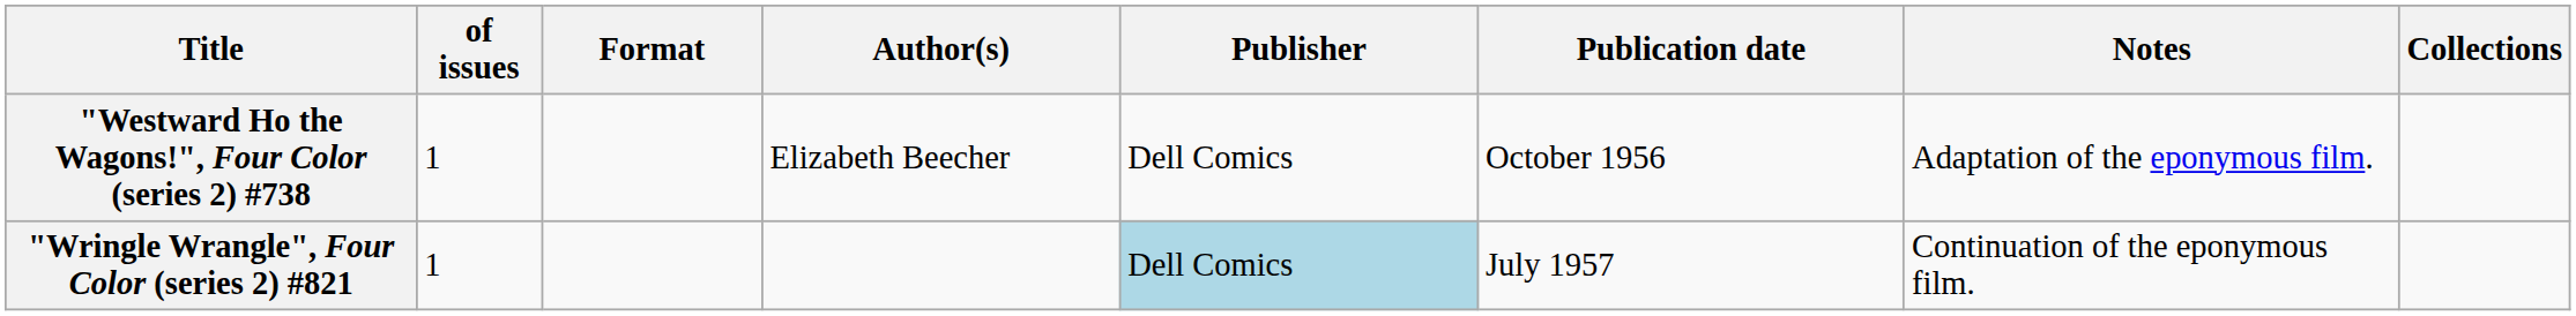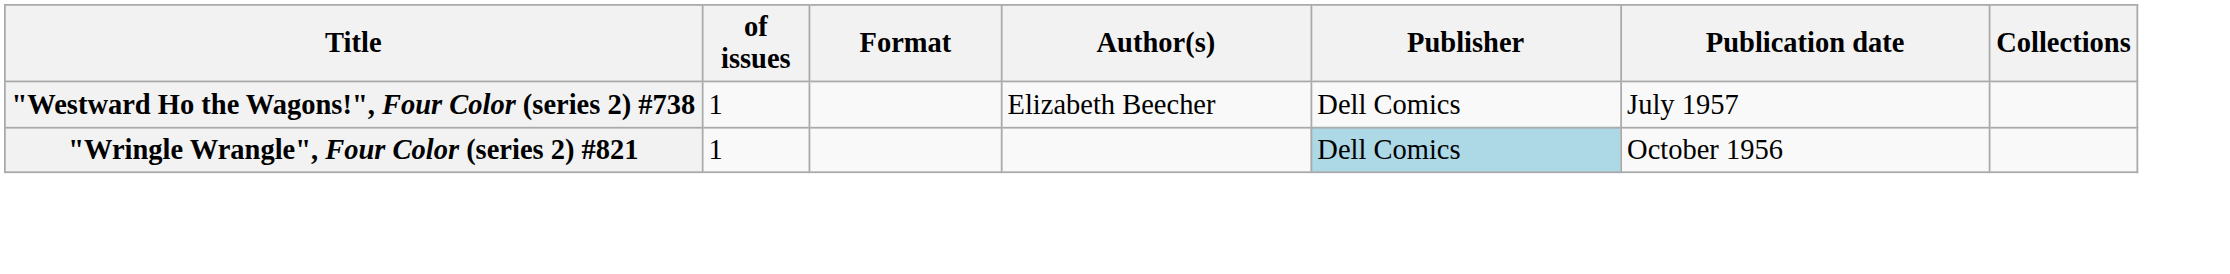 <table class="wikitable">
 <tr>
 <th>Title</th>
 <th style="width:40pt"> of issues</th>
 <th style="width:75pt">Format</th>
 <th style="width:125pt">Author(s)</th>
 <th style="width:125pt">Publisher</th>
 <th style="width:150pt">Publication date</th>
-<th style="width:175pt">Notes</th>
 <th>Collections</th>
 </tr>
 <tr>
 <th>"Westward Ho the Wagons!", <em>Four Color</em> (series 2) #738</th>
 <td>1</td>
 <td></td>
 <td>Elizabeth Beecher</td>
 <td>Dell Comics</td>
-<td>October 1956</td>
-<td>Adaptation of the <a href='#'>eponymous film</a>.</td>
+<td>July 1957</td>
 <td></td>
 </tr>
 <tr>
 <th>"Wringle Wrangle", <em>Four Color</em> (series 2) #821</th>
 <td>1</td>
 <td></td>
 <td></td>
 <td style="background: lightblue;">Dell Comics</td>
-<td>July 1957</td>
-<td>Continuation of the eponymous film.</td>
+<td>October 1956</td>
 <td></td>
 </tr>
 </table>
